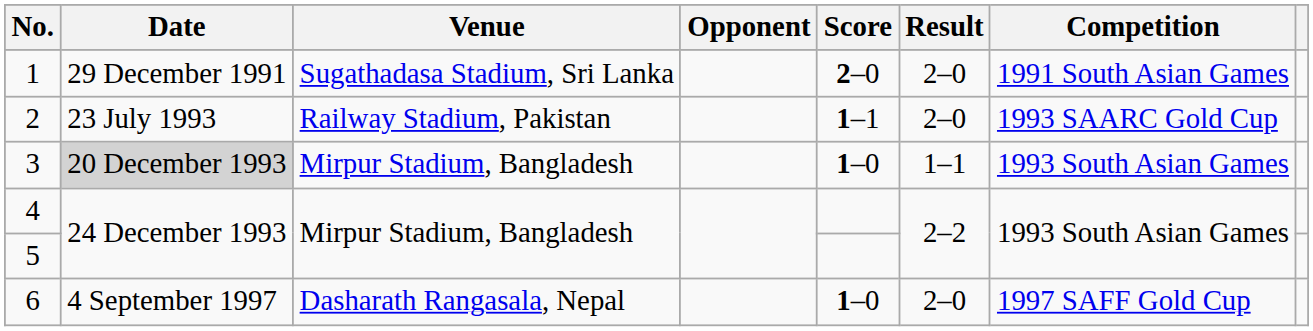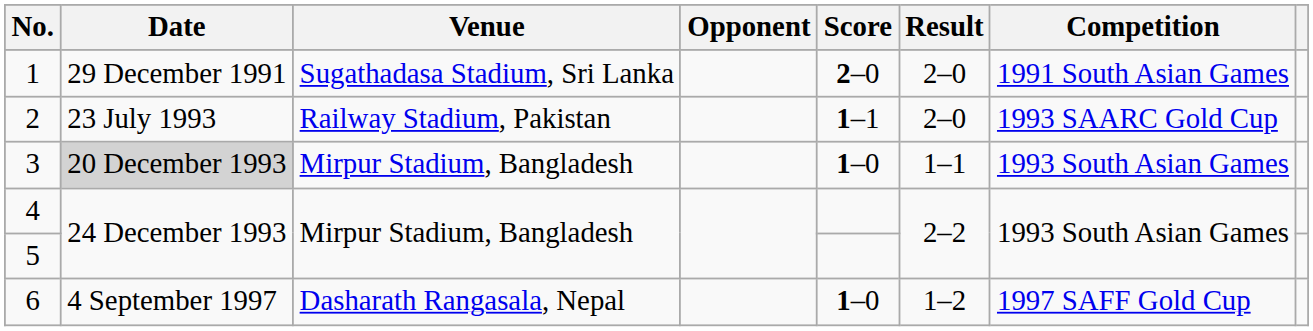 <table class="wikitable plainrowheaders sortable">
 <tr>
 <th scope="col">No.</th>
 <th scope="col">Date</th>
 <th scope="col">Venue</th>
 <th scope="col">Opponent</th>
 <th scope="col">Score</th>
 <th scope="col">Result</th>
 <th scope="col">Competition</th>
 <th scope="col" class="unsortable"></th>
 </tr>
 <tr>
 <td align="center">1</td>
 <td>29 December 1991</td>
 <td><a href='#'>Sugathadasa Stadium</a>, Sri Lanka</td>
 <td></td>
 <td align="center"><strong>2</strong>–0</td>
 <td align="center">2–0</td>
 <td><a href='#'>1991 South Asian Games</a></td>
 <td></td>
 </tr>
 <tr>
 <td align="center">2</td>
 <td>23 July 1993</td>
 <td><a href='#'>Railway Stadium</a>, Pakistan</td>
 <td></td>
 <td align="center"><strong>1</strong>–1</td>
 <td align="center">2–0</td>
 <td><a href='#'>1993 SAARC Gold Cup</a></td>
 <td></td>
 </tr>
 <tr>
 <td align="center">3</td>
 <td style="background: lightgrey;">20 December 1993</td>
 <td><a href='#'>Mirpur Stadium</a>, Bangladesh</td>
 <td></td>
 <td align="center"><strong>1</strong>–0</td>
 <td align="center">1–1</td>
 <td><a href='#'>1993 South Asian Games</a></td>
 <td></td>
 </tr>
 <tr>
 <td align="center">4</td>
 <td rowspan="2">24 December 1993</td>
 <td rowspan="2">Mirpur Stadium, Bangladesh</td>
 <td rowspan="2"></td>
 <td align="center"></td>
 <td rowspan="2" align="center">2–2</td>
 <td rowspan="2">1993 South Asian Games</td>
 <td></td>
 </tr>
 <tr>
 <td align="center">5</td>
 <td align="center"></td>
 <td></td>
 </tr>
 <tr>
 <td align="center">6</td>
 <td>4 September 1997</td>
 <td><a href='#'>Dasharath Rangasala</a>, Nepal</td>
 <td></td>
 <td align="center"><strong>1</strong>–0</td>
-<td align="center">2–0</td>
+<td align="center">1–2</td>
 <td><a href='#'>1997 SAFF Gold Cup</a></td>
 <td></td>
 </tr>
 </table>
